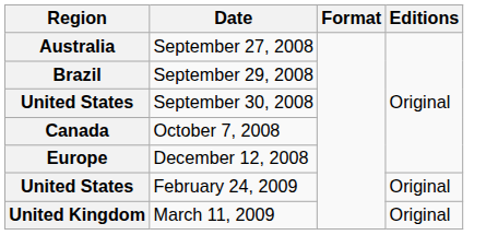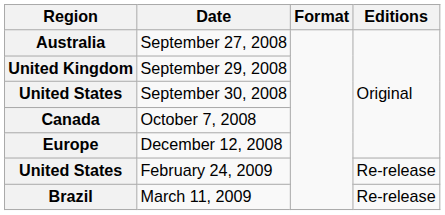 <table class="wikitable plainrowheaders">
 <tr>
 <th scope="col">Region</th>
 <th scope="col">Date</th>
 <th scope="col">Format</th>
 <th scope="col">Editions</th>
 </tr>
 <tr>
 <th scope="row">Australia</th>
 <td>September 27, 2008</td>
 <td rowspan="7"></td>
 <td rowspan="5">Original</td>
 </tr>
 <tr>
-<th scope="row">Brazil</th>
+<th scope="row">United Kingdom</th>
 <td>September 29, 2008</td>
 </tr>
 <tr>
 <th scope="row">United States</th>
 <td>September 30, 2008</td>
 </tr>
 <tr>
 <th scope="row">Canada</th>
 <td>October 7, 2008</td>
 </tr>
 <tr>
 <th scope="row">Europe</th>
 <td>December 12, 2008</td>
 </tr>
 <tr>
 <th scope="row">United States</th>
 <td>February 24, 2009</td>
-<td>Original</td>
+<td>Re-release</td>
 </tr>
 <tr>
-<th scope="row">United Kingdom</th>
+<th scope="row">Brazil</th>
 <td>March 11, 2009</td>
-<td>Original</td>
+<td>Re-release</td>
 </tr>
 </table>
